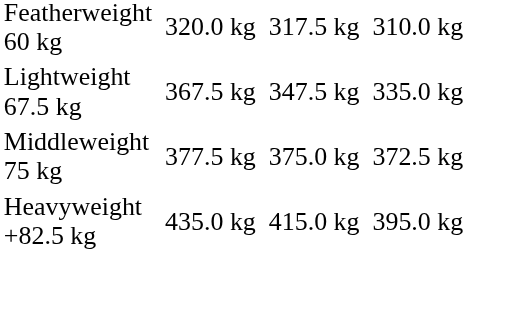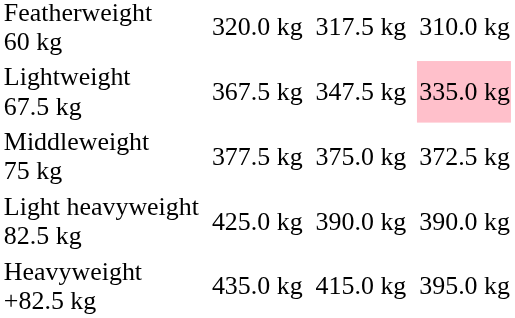 <table>
 <tr>
 <td>Featherweight<br>60 kg</td>
 <td></td>
 <td>320.0 kg</td>
 <td></td>
 <td>317.5 kg</td>
 <td></td>
 <td>310.0 kg</td>
 </tr>
 <tr>
 <td>Lightweight<br>67.5 kg</td>
 <td></td>
 <td>367.5 kg</td>
 <td></td>
 <td>347.5 kg</td>
 <td></td>
-<td>335.0 kg</td>
+<td style="background: pink;">335.0 kg</td>
 </tr>
 <tr>
 <td>Middleweight<br>75 kg</td>
 <td></td>
 <td>377.5 kg</td>
 <td></td>
 <td>375.0 kg</td>
 <td></td>
 <td>372.5 kg</td>
 </tr>
 <tr>
+<td>Light heavyweight<br>82.5 kg</td>
+<td></td>
+<td>425.0 kg</td>
+<td></td>
+<td>390.0 kg</td>
+<td></td>
+<td>390.0 kg</td>
+</tr>
+<tr>
 <td>Heavyweight<br>+82.5 kg</td>
 <td></td>
 <td>435.0 kg</td>
 <td></td>
 <td>415.0 kg</td>
 <td></td>
 <td>395.0 kg</td>
 </tr>
 </table>
